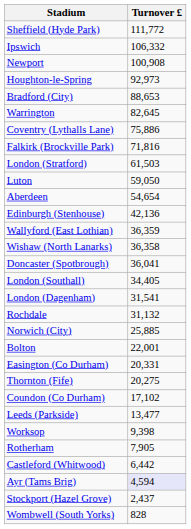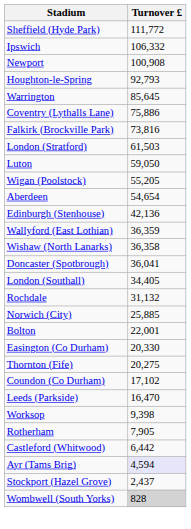 <table class="wikitable">
 <tr>
 <th width=180>Stadium</th>
 <th width=80>Turnover £</th>
 </tr>
 <tr>
 <td><a href='#'>Sheffield (Hyde Park)</a></td>
 <td>111,772</td>
 </tr>
 <tr>
 <td><a href='#'>Ipswich</a></td>
 <td>106,332</td>
 </tr>
 <tr>
 <td><a href='#'>Newport</a></td>
 <td>100,908</td>
 </tr>
 <tr>
 <td><a href='#'>Houghton-le-Spring</a></td>
-<td>92,973</td>
-</tr>
-<tr>
-<td><a href='#'>Bradford (City)</a></td>
-<td>88,653</td>
+<td>92,793</td>
 </tr>
 <tr>
 <td><a href='#'>Warrington</a></td>
-<td>82,645</td>
+<td>85,645</td>
 </tr>
 <tr>
 <td><a href='#'>Coventry (Lythalls Lane)</a></td>
 <td>75,886</td>
 </tr>
 <tr>
 <td><a href='#'>Falkirk (Brockville Park)</a></td>
-<td>71,816</td>
+<td>73,816</td>
 </tr>
 <tr>
 <td><a href='#'>London (Stratford)</a></td>
 <td>61,503</td>
 </tr>
 <tr>
 <td><a href='#'>Luton</a></td>
 <td>59,050</td>
+</tr>
+<tr>
+<td><a href='#'>Wigan (Poolstock)</a></td>
+<td>55,205</td>
 </tr>
 <tr>
 <td><a href='#'>Aberdeen</a></td>
 <td>54,654</td>
 </tr>
 <tr>
 <td><a href='#'>Edinburgh (Stenhouse)</a></td>
 <td>42,136</td>
 </tr>
 <tr>
 <td><a href='#'>Wallyford (East Lothian)</a></td>
 <td>36,359</td>
 </tr>
 <tr>
 <td><a href='#'>Wishaw (North Lanarks)</a></td>
 <td>36,358</td>
 </tr>
 <tr>
 <td><a href='#'>Doncaster (Spotbrough)</a></td>
 <td>36,041</td>
 </tr>
 <tr>
 <td><a href='#'>London (Southall)</a></td>
 <td>34,405</td>
 </tr>
 <tr>
-<td><a href='#'>London (Dagenham)</a></td>
-<td>31,541</td>
-</tr>
-<tr>
 <td><a href='#'>Rochdale</a></td>
 <td>31,132</td>
 </tr>
 <tr>
 <td><a href='#'>Norwich (City)</a></td>
 <td>25,885</td>
 </tr>
 <tr>
 <td><a href='#'>Bolton</a></td>
 <td>22,001</td>
 </tr>
 <tr>
 <td><a href='#'>Easington (Co Durham)</a></td>
-<td>20,331</td>
+<td>20,330</td>
 </tr>
 <tr>
 <td><a href='#'>Thornton (Fife)</a></td>
 <td>20,275</td>
 </tr>
 <tr>
 <td><a href='#'>Coundon (Co Durham)</a></td>
 <td>17,102</td>
 </tr>
 <tr>
 <td><a href='#'>Leeds (Parkside)</a></td>
-<td>13,477</td>
+<td>16,470</td>
 </tr>
 <tr>
 <td><a href='#'>Worksop</a></td>
 <td>9,398</td>
 </tr>
 <tr>
 <td><a href='#'>Rotherham</a></td>
 <td>7,905</td>
 </tr>
 <tr>
 <td><a href='#'>Castleford (Whitwood)</a></td>
 <td>6,442</td>
 </tr>
 <tr>
 <td><a href='#'>Ayr (Tams Brig)</a></td>
 <td style="background: lavender;">4,594</td>
 </tr>
 <tr>
 <td><a href='#'>Stockport (Hazel Grove)</a></td>
 <td>2,437</td>
 </tr>
 <tr>
 <td><a href='#'>Wombwell (South Yorks)</a></td>
-<td>828</td>
+<td style="background: lightgrey;">828</td>
 </tr>
 </table>
